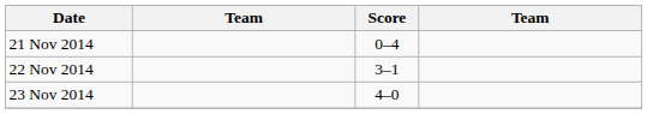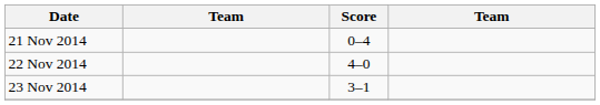 <table class="wikitable" width=50%>
 <tr>
 <th width=20%>Date</th>
 <th width=35%>Team</th>
 <th width=10%>Score</th>
 <th width=35%>Team</th>
 </tr>
 <tr>
 <td>21 Nov 2014</td>
 <td style="text-align:right;"></td>
 <td style="text-align:center;">0–4</td>
 <td></td>
 </tr>
 <tr>
 <td>22 Nov 2014</td>
 <td style="text-align:right;"></td>
-<td style="text-align:center;">3–1</td>
+<td style="text-align:center;">4–0</td>
 <td></td>
 </tr>
 <tr>
 <td>23 Nov 2014</td>
 <td style="text-align:right;"></td>
-<td style="text-align:center;">4–0</td>
+<td style="text-align:center;">3–1</td>
 <td></td>
 </tr>
 <tr>
 </tr>
 </table>
